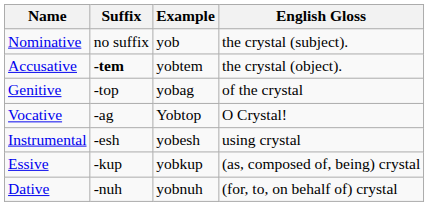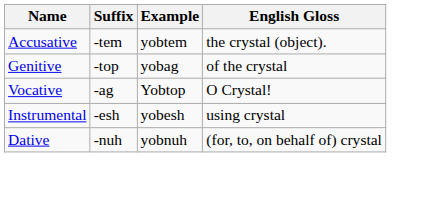 <table class="wikitable">
 <tr>
 <th>Name</th>
 <th>Suffix</th>
 <th>Example</th>
 <th>English Gloss</th>
 </tr>
 <tr>
-<td><a href='#'>Nominative</a></td>
-<td>no suffix</td>
-<td>yob</td>
-<td>the crystal (subject).</td>
-</tr>
-<tr>
 <td><a href='#'>Accusative</a></td>
-<td><strong>-tem</strong></td>
+<td>-tem</td>
 <td>yobtem</td>
 <td>the crystal (object).</td>
 </tr>
 <tr>
 <td><a href='#'>Genitive</a></td>
 <td>-top </td>
 <td>yobag</td>
 <td>of the crystal</td>
 </tr>
 <tr>
 <td><a href='#'>Vocative</a></td>
 <td>-ag</td>
 <td>Yobtop</td>
 <td>O Crystal!</td>
 </tr>
 <tr>
 <td><a href='#'>Instrumental</a></td>
 <td>-esh</td>
 <td>yobesh</td>
 <td>using crystal</td>
 </tr>
 <tr>
-<td><a href='#'>Essive</a></td>
-<td>-kup </td>
-<td>yobkup</td>
-<td>(as, composed of, being) crystal</td>
-</tr>
-<tr>
 <td><a href='#'>Dative</a></td>
 <td>-nuh </td>
 <td>yobnuh</td>
 <td>(for, to, on behalf of) crystal</td>
 </tr>
 </table>
